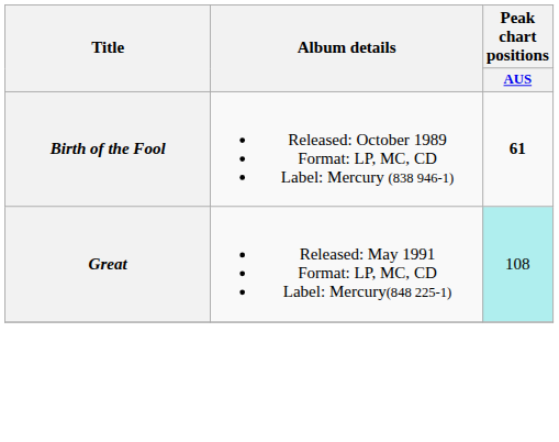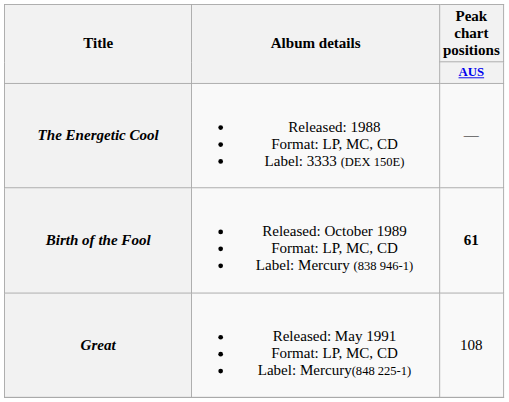 <table class="wikitable plainrowheaders" style="text-align:center;" border="1">
 <tr>
 <th scope="col" rowspan="2" style="width:12em;">Title</th>
 <th scope="col" rowspan="2" style="width:16em;">Album details</th>
 <th scope="col" colspan="1">Peak chart<br>positions</th>
 </tr>
 <tr>
 <th scope="col" style="width:3em; font-size:85%"><a href='#'>AUS</a><br></th>
 </tr>
 <tr>
+<th scope="row"><em>The Energetic Cool</em></th>
+<td><br><ul><li>Released: 1988</li><li>Format: LP, MC, CD</li><li>Label: 3333 <small>(DEX 150E)</small></li></ul></td>
+<td>—</td>
+</tr>
+<tr>
 <th scope="row"><em>Birth of the Fool</em></th>
 <td><br><ul><li>Released: October 1989</li><li>Format: LP, MC, CD</li><li>Label: Mercury <small>(838 946-1)</small></li></ul></td>
 <td><strong>61</strong></td>
 </tr>
 <tr>
 <th scope="row"><em>Great</em></th>
 <td><br><ul><li>Released: May 1991</li><li>Format: LP, MC, CD</li><li>Label: Mercury<small>(848 225-1)</small></li></ul></td>
-<td style="background: paleturquoise;">108</td>
+<td>108</td>
 </tr>
 <tr>
 </tr>
 </table>
